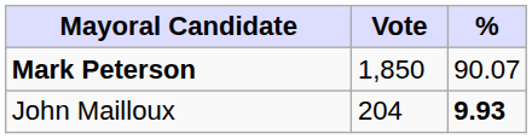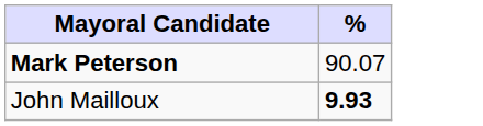 <table class="wikitable">
 <tr>
 <th style="background:#ddf; width:200px;">Mayoral Candidate</th>
-<th style="background:#ddf; width:50px;">Vote</th>
 <th style="background:#ddf; width:30px;">%</th>
 </tr>
 <tr>
 <td><strong>Mark Peterson</strong></td>
-<td>1,850</td>
 <td>90.07</td>
 </tr>
 <tr>
 <td>John Mailloux</td>
-<td>204</td>
 <td><strong>9.93</strong></td>
 </tr>
 </table>
